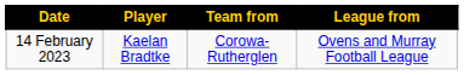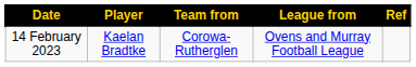 <table class="wikitable" style="text-align:center; font-size:100%; width:40%;">
 <tr>
 <th style="background:black; color:#FED102; border: solid black 2px;">Date</th>
 <th style="background:black; color:#FED102; border: solid black 2px;">Player</th>
 <th style="background:black; color:#FED102; border: solid black 2px;">Team from</th>
 <th style="background:black; color:#FED102; border: solid black 2px;">League from</th>
+<th style="background:black; color:#FED102; border: solid black 2px;">Ref</th>
 </tr>
 <tr>
 <td>14 February 2023</td>
 <td><a href='#'>Kaelan Bradtke</a></td>
 <td><a href='#'>Corowa-Rutherglen</a></td>
 <td><a href='#'>Ovens and Murray Football League</a></td>
+<td></td>
 </tr>
 </table>
